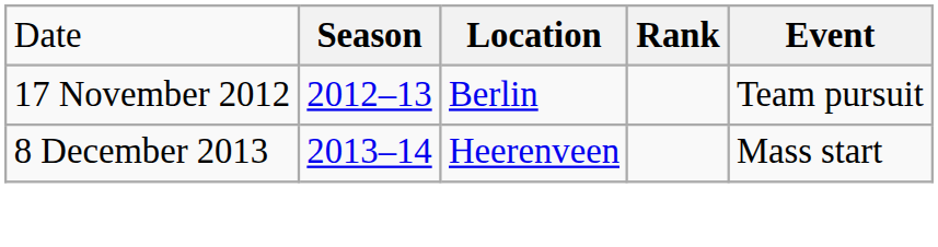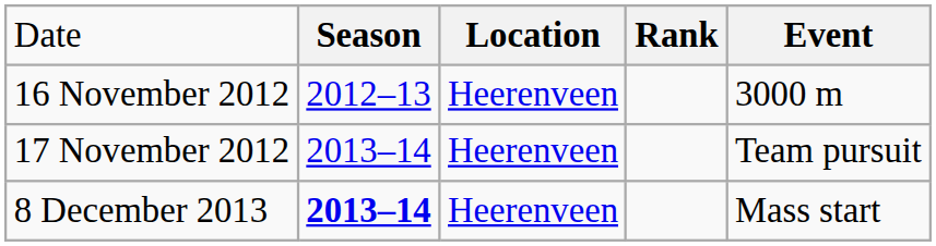 <table class="wikitable sortable" style="font-size:90%" style="text-align:center">
 <tr>
 <td>Date</td>
 <th>Season</th>
 <th>Location</th>
 <th>Rank</th>
 <th>Event</th>
 </tr>
 <tr>
+<td>16 November 2012</td>
+<td><a href='#'>2012–13</a></td>
+<td><a href='#'>Heerenveen</a></td>
+<td></td>
+<td>3000 m</td>
+</tr>
+<tr>
 <td>17 November 2012</td>
-<td><a href='#'>2012–13</a></td>
-<td><a href='#'>Berlin</a></td>
+<td><a href='#'>2013–14</a></td>
+<td><a href='#'>Heerenveen</a></td>
 <td></td>
 <td>Team pursuit</td>
 </tr>
 <tr>
 <td>8 December 2013</td>
-<td><a href='#'>2013–14</a></td>
+<td><strong><a href='#'>2013–14</a></strong></td>
 <td><a href='#'>Heerenveen</a></td>
 <td></td>
 <td>Mass start</td>
 </tr>
 </table>
